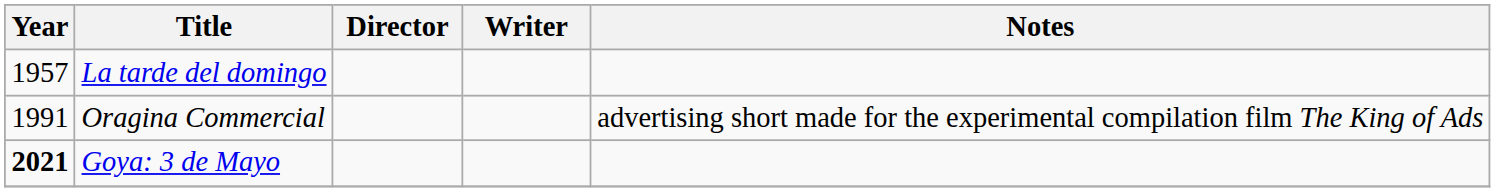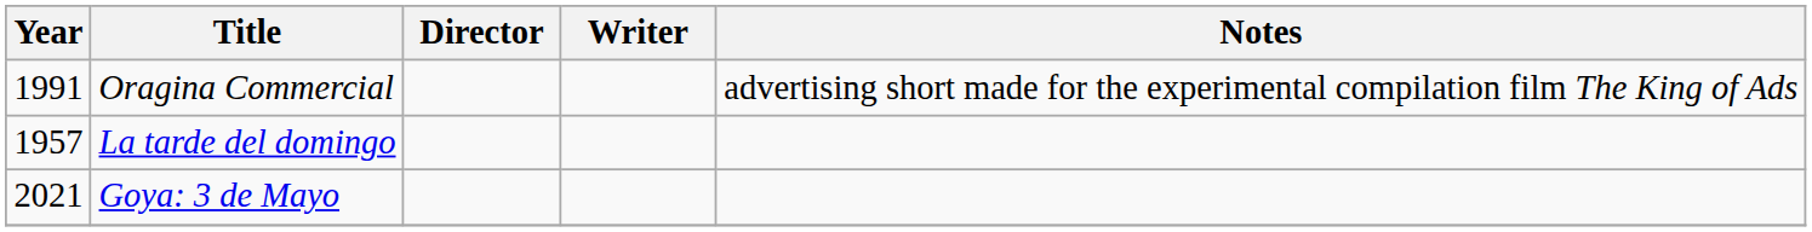 <table class="wikitable">
 <tr>
 <th>Year</th>
 <th>Title</th>
 <th width=65>Director</th>
 <th width=65>Writer</th>
 <th>Notes</th>
 </tr>
 <tr>
+<td>1991</td>
+<td><em>Oragina Commercial</em></td>
+<td></td>
+<td></td>
+<td>advertising short made for the experimental compilation film <em>The King of Ads</em></td>
+</tr>
+<tr>
 <td>1957</td>
 <td><em><a href='#'>La tarde del domingo</a></em></td>
 <td></td>
 <td></td>
 <td></td>
 </tr>
 <tr>
-<td>1991</td>
-<td><em>Oragina Commercial</em></td>
-<td></td>
-<td></td>
-<td>advertising short made for the experimental compilation film <em>The King of Ads</em></td>
-</tr>
-<tr>
-<td><strong>2021</strong></td>
+<td>2021</td>
 <td><em><a href='#'>Goya: 3 de Mayo</a></em></td>
 <td></td>
 <td></td>
 <td></td>
 </tr>
 <tr>
 </tr>
 </table>
